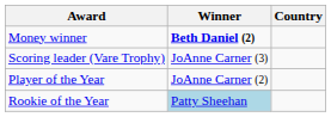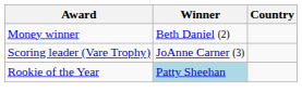 <table class="wikitable">
 <tr>
 <th>Award</th>
 <th>Winner</th>
 <th>Country</th>
 </tr>
 <tr>
 <td><a href='#'>Money winner</a></td>
-<td><strong><a href='#'>Beth Daniel</a> <small>(2)</small></strong></td>
+<td><a href='#'>Beth Daniel</a> <small>(2)</small></td>
 <td></td>
 </tr>
 <tr>
 <td><a href='#'>Scoring leader (Vare Trophy)</a></td>
 <td><a href='#'>JoAnne Carner</a> <small>(3)</small></td>
 <td></td>
 </tr>
 <tr>
-<td><a href='#'>Player of the Year</a></td>
-<td><a href='#'>JoAnne Carner</a> <small>(2)</small></td>
-<td></td>
-</tr>
-<tr>
 <td><a href='#'>Rookie of the Year</a></td>
 <td style="background: lightblue;"><a href='#'>Patty Sheehan</a></td>
 <td></td>
 </tr>
 </table>
